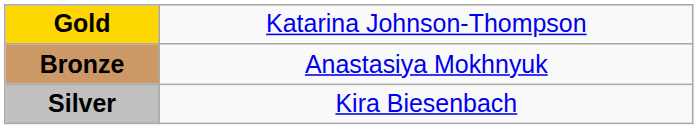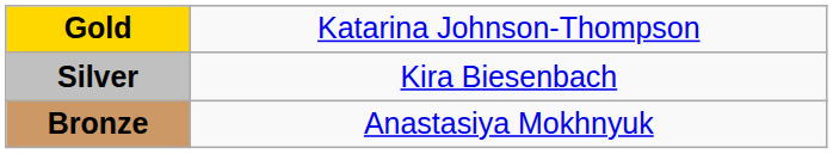 <table class="wikitable" style="text-align:center; " width="35%">
 <tr>
 <td bgcolor="gold"><strong>Gold</strong></td>
 <td><a href='#'>Katarina Johnson-Thompson</a><br>  <small><em></em></small></td>
 </tr>
 <tr>
+<td bgcolor="silver"><strong>Silver</strong></td>
+<td><a href='#'>Kira Biesenbach</a><br>  <small><em></em></small></td>
+</tr>
+<tr>
 <td bgcolor="CC9966"><strong>Bronze</strong></td>
 <td><a href='#'>Anastasiya Mokhnyuk</a><br>  <small><em></em></small></td>
 </tr>
-<tr>
-<td bgcolor="silver"><strong>Silver</strong></td>
-<td><a href='#'>Kira Biesenbach</a><br>  <small><em></em></small></td>
-</tr>
 </table>
